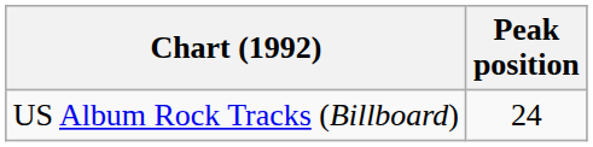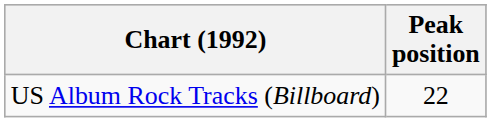 <table class="wikitable">
 <tr>
 <th>Chart (1992)</th>
 <th>Peak<br>position</th>
 </tr>
 <tr>
 <td>US <a href='#'>Album Rock Tracks</a> (<em>Billboard</em>)</td>
-<td align="center">24</td>
+<td align="center">22</td>
 </tr>
 </table>
